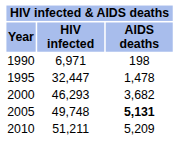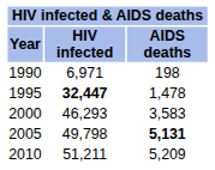 <table class="toccolours" style="clear:right; float:right; background:#fff; margin:0 0 0.5em 1em; width:220px">
 <tr>
 <th style="background:#a8bdec; text-align:center;" colspan="3">HIV infected & AIDS deaths</th>
 </tr>
 <tr style="text-align:center;">
 <td style="background:#A8BDEC"><strong>Year</strong></td>
 <td style="text-align:center;background:#A8BDEC"><strong>HIV infected</strong></td>
 <td style="text-align:center;background:#A8BDEC"><strong>AIDS deaths</strong></td>
 </tr>
 <tr>
 <td>1990</td>
 <td style="text-align:center;">6,971</td>
 <td style="text-align:center;">198</td>
 </tr>
 <tr>
 <td>1995</td>
-<td style="text-align:center;">32,447</td>
+<td style="text-align:center;"><strong>32,447</strong></td>
 <td style="text-align:center;">1,478</td>
 </tr>
 <tr>
 <td>2000</td>
 <td style="text-align:center;">46,293</td>
-<td style="text-align:center;">3,682</td>
+<td style="text-align:center;">3,583</td>
 </tr>
 <tr>
 <td>2005</td>
-<td style="text-align:center;">49,748</td>
+<td style="text-align:center;">49,798</td>
 <td style="text-align:center;"><strong>5,131</strong></td>
 </tr>
 <tr>
 <td>2010</td>
 <td style="text-align:center;">51,211</td>
 <td style="text-align:center;">5,209</td>
 </tr>
 </table>
